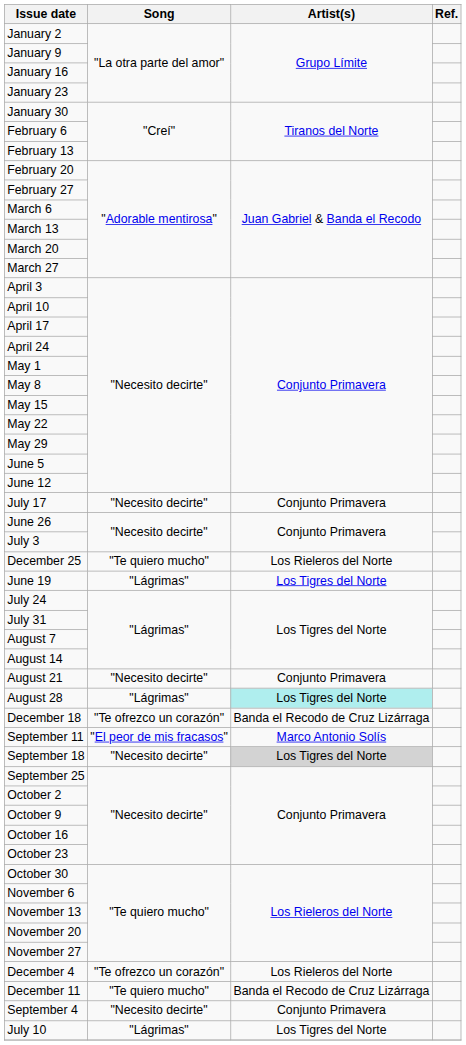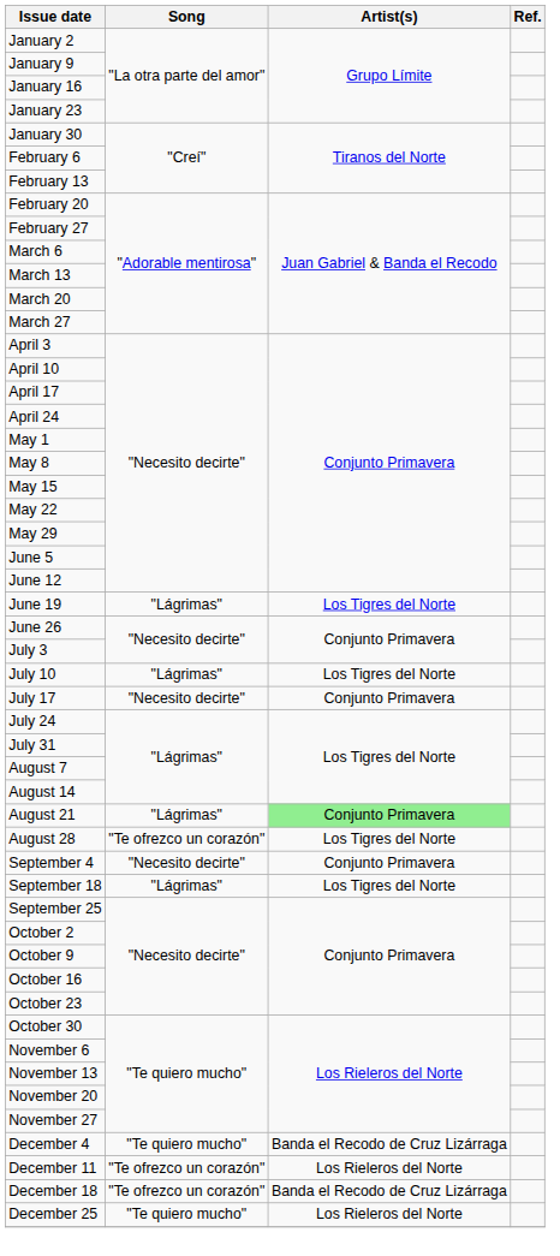 <table class="wikitable sortable">
 <tr>
 <th>Issue date</th>
 <th>Song</th>
 <th>Artist(s)</th>
 <th>Ref.</th>
 </tr>
 <tr>
 <td>January 2</td>
 <td style="text-align: center;" rowspan="4">"La otra parte del amor"</td>
 <td style="text-align: center;" rowspan="4"><a href='#'>Grupo Límite</a></td>
 <td style="text-align: center;"></td>
 </tr>
 <tr>
 <td>January 9</td>
 <td style="text-align: center;"></td>
 </tr>
 <tr>
 <td>January 16</td>
 <td style="text-align: center;"></td>
 </tr>
 <tr>
 <td>January 23</td>
 <td style="text-align: center;"></td>
 </tr>
 <tr>
 <td>January 30</td>
 <td style="text-align: center;" rowspan="3">"Creí"</td>
 <td style="text-align: center;" rowspan="3"><a href='#'>Tiranos del Norte</a></td>
 <td style="text-align: center;"></td>
 </tr>
 <tr>
 <td>February 6</td>
 <td style="text-align: center;"></td>
 </tr>
 <tr>
 <td>February 13</td>
 <td style="text-align: center;"></td>
 </tr>
 <tr>
 <td>February 20</td>
 <td style="text-align: center;" rowspan="6">"<a href='#'>Adorable mentirosa</a>"</td>
 <td style="text-align: center;" rowspan="6"><a href='#'>Juan Gabriel</a> & <a href='#'>Banda el Recodo</a></td>
 <td style="text-align: center;"></td>
 </tr>
 <tr>
 <td>February 27</td>
 <td style="text-align: center;"></td>
 </tr>
 <tr>
 <td>March 6</td>
 <td style="text-align: center;"></td>
 </tr>
 <tr>
 <td>March 13</td>
 <td style="text-align: center;"></td>
 </tr>
 <tr>
 <td>March 20</td>
 <td style="text-align: center;"></td>
 </tr>
 <tr>
 <td>March 27</td>
 <td style="text-align: center;"></td>
 </tr>
 <tr>
 <td>April 3</td>
 <td style="text-align: center;" rowspan="11">"Necesito decirte"</td>
 <td style="text-align: center;" rowspan="11"><a href='#'>Conjunto Primavera</a></td>
 <td style="text-align: center;"></td>
 </tr>
 <tr>
 <td>April 10</td>
 <td style="text-align: center;"></td>
 </tr>
 <tr>
 <td>April 17</td>
 <td style="text-align: center;"></td>
 </tr>
 <tr>
 <td>April 24</td>
 <td style="text-align: center;"></td>
 </tr>
 <tr>
 <td>May 1</td>
 <td style="text-align: center;"></td>
 </tr>
 <tr>
 <td>May 8</td>
 <td style="text-align: center;"></td>
 </tr>
 <tr>
 <td>May 15</td>
 <td style="text-align: center;"></td>
 </tr>
 <tr>
 <td>May 22</td>
 <td style="text-align: center;"></td>
 </tr>
 <tr>
 <td>May 29</td>
 <td style="text-align: center;"></td>
 </tr>
 <tr>
 <td>June 5</td>
 <td style="text-align: center;"></td>
 </tr>
 <tr>
 <td>June 12</td>
 <td style="text-align: center;"></td>
 </tr>
 <tr>
-<td>July 17</td>
-<td style="text-align: center;" rowspan="1">"Necesito decirte"</td>
-<td style="text-align: center;" rowspan="1">Conjunto Primavera</td>
+<td>June 19</td>
+<td style="text-align: center;" rowspan="1">"Lágrimas"</td>
+<td style="text-align: center;" rowspan="1"><a href='#'>Los Tigres del Norte</a></td>
 <td style="text-align: center;"></td>
 </tr>
 <tr>
 <td>June 26</td>
 <td style="text-align: center;" rowspan="2">"Necesito decirte"</td>
 <td style="text-align: center;" rowspan="2">Conjunto Primavera</td>
 <td style="text-align: center;"></td>
 </tr>
 <tr>
 <td>July 3</td>
 <td style="text-align: center;"></td>
 </tr>
 <tr>
-<td>December 25</td>
-<td style="text-align: center;">"Te quiero mucho"</td>
-<td style="text-align: center;">Los Rieleros del Norte</td>
+<td>July 10</td>
+<td style="text-align: center;" rowspan="1">"Lágrimas"</td>
+<td style="text-align: center;" rowspan="1">Los Tigres del Norte</td>
 <td style="text-align: center;"></td>
 </tr>
 <tr>
-<td>June 19</td>
-<td style="text-align: center;" rowspan="1">"Lágrimas"</td>
-<td style="text-align: center;" rowspan="1"><a href='#'>Los Tigres del Norte</a></td>
+<td>July 17</td>
+<td style="text-align: center;" rowspan="1">"Necesito decirte"</td>
+<td style="text-align: center;" rowspan="1">Conjunto Primavera</td>
 <td style="text-align: center;"></td>
 </tr>
 <tr>
 <td>July 24</td>
 <td style="text-align: center;" rowspan="4">"Lágrimas"</td>
 <td style="text-align: center;" rowspan="4">Los Tigres del Norte</td>
 <td style="text-align: center;"></td>
 </tr>
 <tr>
 <td>July 31</td>
 <td style="text-align: center;"></td>
 </tr>
 <tr>
 <td>August 7</td>
 <td style="text-align: center;"></td>
 </tr>
 <tr>
 <td>August 14</td>
 <td style="text-align: center;"></td>
 </tr>
 <tr>
 <td>August 21</td>
+<td style="text-align: center;" rowspan="1">"Lágrimas"</td>
+<td style="background: lightgreen; text-align: center;" rowspan="1">Conjunto Primavera</td>
+<td style="text-align: center;"></td>
+</tr>
+<tr>
+<td>August 28</td>
+<td style="text-align: center;">"Te ofrezco un corazón"</td>
+<td style="text-align: center;" rowspan="1">Los Tigres del Norte</td>
+<td style="text-align: center;"></td>
+</tr>
+<tr>
+<td>September 4</td>
 <td style="text-align: center;" rowspan="1">"Necesito decirte"</td>
 <td style="text-align: center;" rowspan="1">Conjunto Primavera</td>
 <td style="text-align: center;"></td>
 </tr>
 <tr>
-<td>August 28</td>
+<td>September 18</td>
 <td style="text-align: center;" rowspan="1">"Lágrimas"</td>
-<td style="background: paleturquoise; text-align: center;" rowspan="1">Los Tigres del Norte</td>
-<td style="text-align: center;"></td>
-</tr>
-<tr>
-<td>December 18</td>
-<td style="text-align: center;">"Te ofrezco un corazón"</td>
-<td style="text-align: center;">Banda el Recodo de Cruz Lizárraga</td>
-<td style="text-align: center;"></td>
-</tr>
-<tr>
-<td>September 11</td>
-<td style="text-align: center;" rowspan="1">"<a href='#'>El peor de mis fracasos</a>"</td>
-<td style="text-align: center;" rowspan="1"><a href='#'>Marco Antonio Solís</a></td>
-<td style="text-align: center;"></td>
-</tr>
-<tr>
-<td>September 18</td>
-<td style="text-align: center;" rowspan="1">"Necesito decirte"</td>
-<td style="background: lightgrey; text-align: center;" rowspan="1">Los Tigres del Norte</td>
+<td style="text-align: center;" rowspan="1">Los Tigres del Norte</td>
 <td style="text-align: center;"></td>
 </tr>
 <tr>
 <td>September 25</td>
 <td style="text-align: center;" rowspan="5">"Necesito decirte"</td>
 <td style="text-align: center;" rowspan="5">Conjunto Primavera</td>
 <td style="text-align: center;"></td>
 </tr>
 <tr>
 <td>October 2</td>
 <td style="text-align: center;"></td>
 </tr>
 <tr>
 <td>October 9</td>
 <td style="text-align: center;"></td>
 </tr>
 <tr>
 <td>October 16</td>
 <td style="text-align: center;"></td>
 </tr>
 <tr>
 <td>October 23</td>
 <td style="text-align: center;"></td>
 </tr>
 <tr>
 <td>October 30</td>
 <td style="text-align: center;" rowspan="5">"Te quiero mucho"</td>
 <td style="text-align: center;" rowspan="5"><a href='#'>Los Rieleros del Norte</a></td>
 <td style="text-align: center;"></td>
 </tr>
 <tr>
 <td>November 6</td>
 <td style="text-align: center;"></td>
 </tr>
 <tr>
 <td>November 13</td>
 <td style="text-align: center;"></td>
 </tr>
 <tr>
 <td>November 20</td>
 <td style="text-align: center;"></td>
 </tr>
 <tr>
 <td>November 27</td>
 <td style="text-align: center;"></td>
 </tr>
 <tr>
 <td>December 4</td>
+<td style="text-align: center;">"Te quiero mucho"</td>
+<td style="text-align: center;">Banda el Recodo de Cruz Lizárraga</td>
+<td style="text-align: center;"></td>
+</tr>
+<tr>
+<td>December 11</td>
 <td style="text-align: center;">"Te ofrezco un corazón"</td>
 <td style="text-align: center;">Los Rieleros del Norte</td>
 <td style="text-align: center;"></td>
 </tr>
 <tr>
-<td>December 11</td>
-<td style="text-align: center;">"Te quiero mucho"</td>
+<td>December 18</td>
+<td style="text-align: center;">"Te ofrezco un corazón"</td>
 <td style="text-align: center;">Banda el Recodo de Cruz Lizárraga</td>
 <td style="text-align: center;"></td>
 </tr>
 <tr>
-<td>September 4</td>
-<td style="text-align: center;" rowspan="1">"Necesito decirte"</td>
-<td style="text-align: center;" rowspan="1">Conjunto Primavera</td>
-<td style="text-align: center;"></td>
-</tr>
-<tr>
-<td>July 10</td>
-<td style="text-align: center;" rowspan="1">"Lágrimas"</td>
-<td style="text-align: center;" rowspan="1">Los Tigres del Norte</td>
+<td>December 25</td>
+<td style="text-align: center;">"Te quiero mucho"</td>
+<td style="text-align: center;">Los Rieleros del Norte</td>
 <td style="text-align: center;"></td>
 </tr>
 <tr>
 </tr>
 </table>
